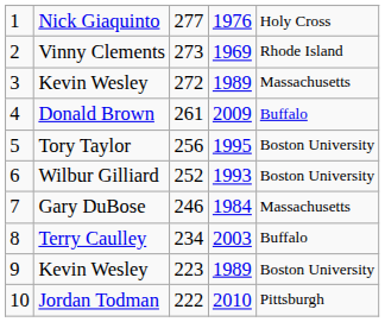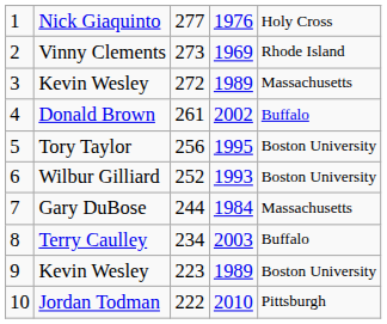 <table class="wikitable">
 <tr>
 </tr>
 <tr>
 <td>1</td>
 <td><a href='#'>Nick Giaquinto</a></td>
 <td>277</td>
 <td><a href='#'>1976</a></td>
 <td style="font-size:80%;">Holy Cross</td>
 </tr>
 <tr>
 <td>2</td>
 <td>Vinny Clements</td>
 <td>273</td>
 <td><a href='#'>1969</a></td>
 <td style="font-size:80%;">Rhode Island</td>
 </tr>
 <tr>
 <td>3</td>
 <td>Kevin Wesley</td>
 <td>272</td>
 <td><a href='#'>1989</a></td>
 <td style="font-size:80%;">Massachusetts</td>
 </tr>
 <tr>
 <td>4</td>
 <td><a href='#'>Donald Brown</a></td>
 <td>261</td>
-<td><a href='#'>2009</a></td>
+<td><a href='#'>2002</a></td>
 <td style="font-size:80%;"><a href='#'>Buffalo</a></td>
 </tr>
 <tr>
 <td>5</td>
 <td>Tory Taylor</td>
 <td>256</td>
 <td><a href='#'>1995</a></td>
 <td style="font-size:80%;">Boston University</td>
 </tr>
 <tr>
 <td>6</td>
 <td>Wilbur Gilliard</td>
 <td>252</td>
 <td><a href='#'>1993</a></td>
 <td style="font-size:80%;">Boston University</td>
 </tr>
 <tr>
 <td>7</td>
 <td>Gary DuBose</td>
-<td>246</td>
+<td>244</td>
 <td><a href='#'>1984</a></td>
 <td style="font-size:80%;">Massachusetts</td>
 </tr>
 <tr>
 <td>8</td>
 <td><a href='#'>Terry Caulley</a></td>
 <td>234</td>
 <td><a href='#'>2003</a></td>
 <td style="font-size:80%;">Buffalo</td>
 </tr>
 <tr>
 <td>9</td>
 <td>Kevin Wesley</td>
 <td>223</td>
 <td><a href='#'>1989</a></td>
 <td style="font-size:80%;">Boston University</td>
 </tr>
 <tr>
 <td>10</td>
 <td><a href='#'>Jordan Todman</a></td>
 <td>222</td>
 <td><a href='#'>2010</a></td>
 <td style="font-size:80%;">Pittsburgh</td>
 </tr>
 </table>
